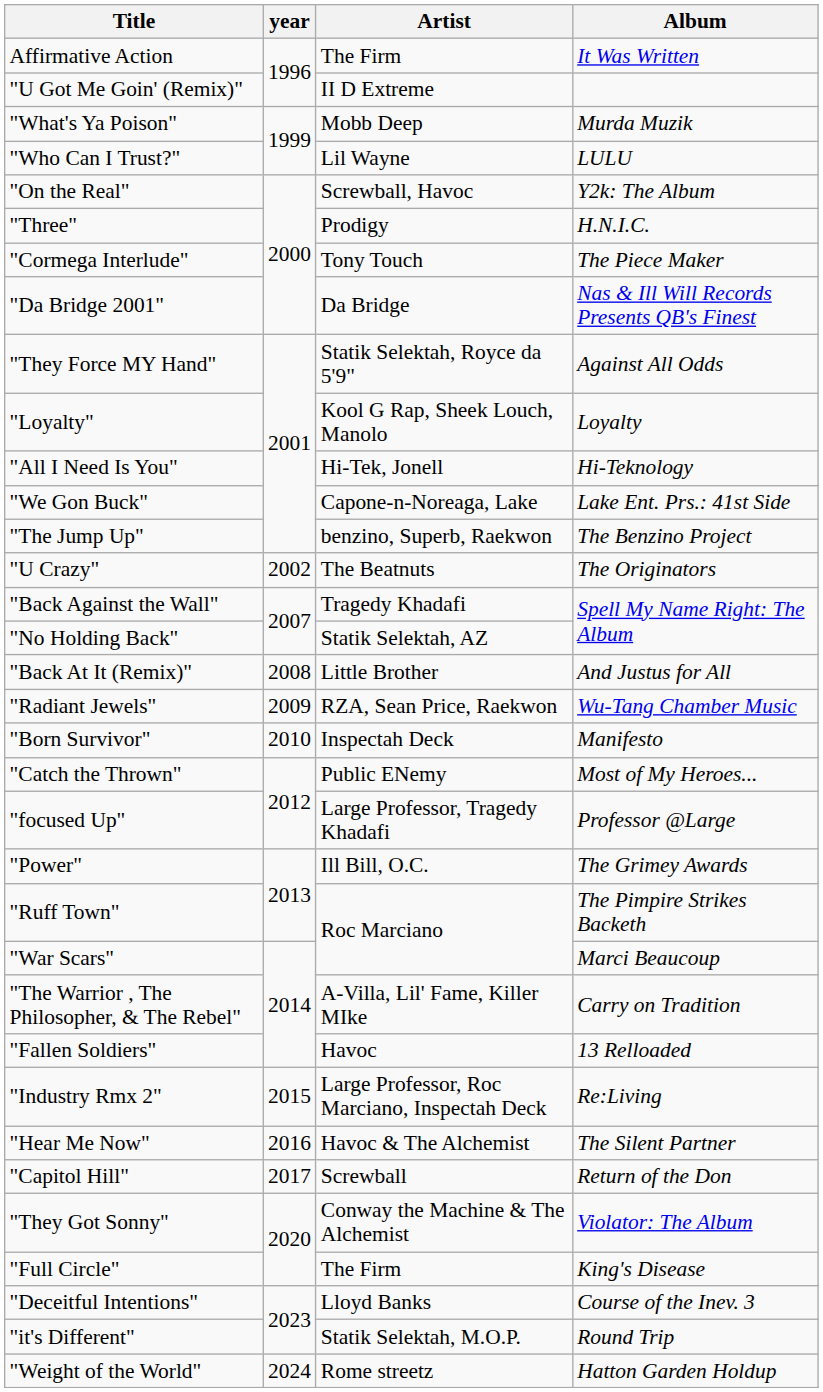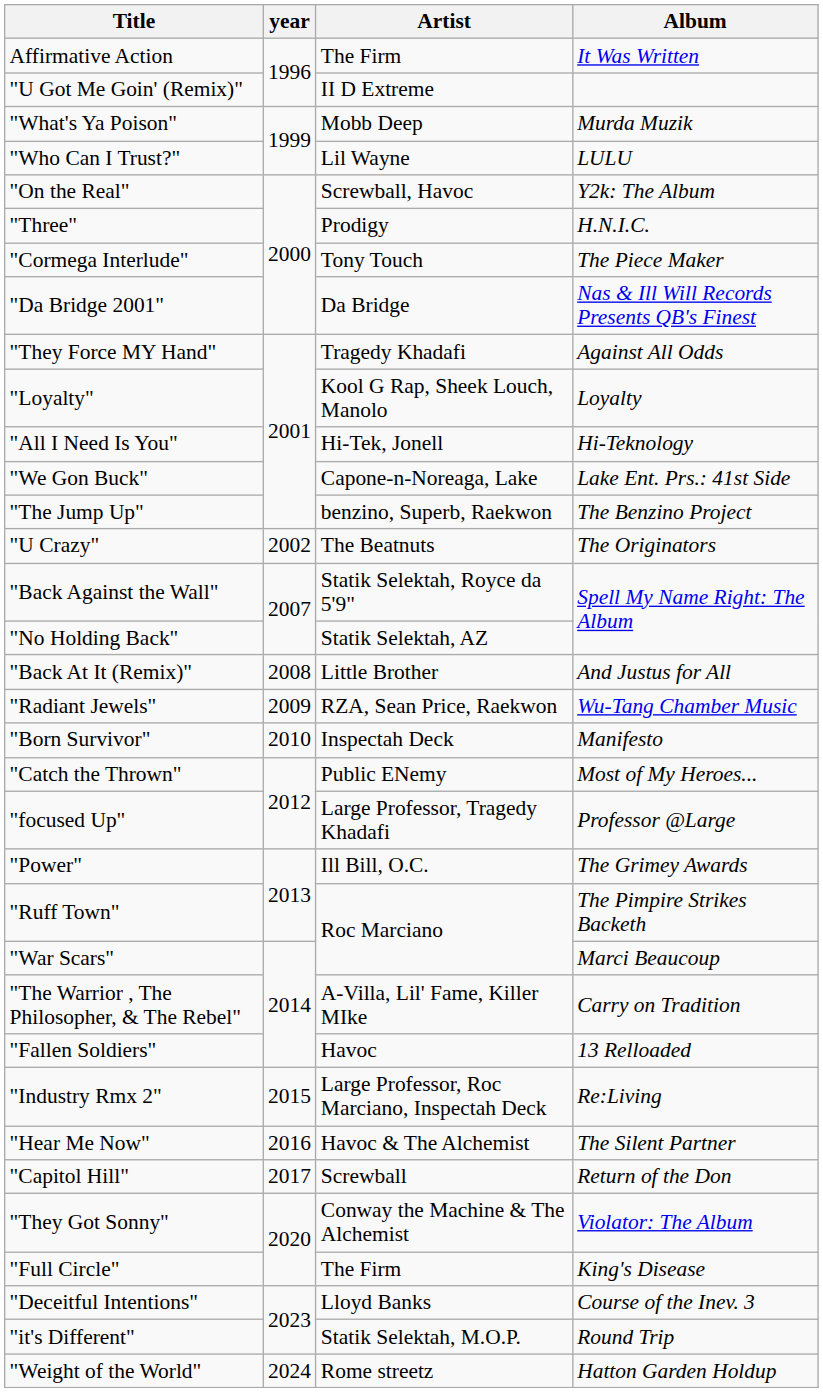 <table class="wikitable">
 <tr>
 <th>Title</th>
 <th>year</th>
 <th>Artist</th>
 <th>Album</th>
 </tr>
 <tr>
 <td>Affirmative Action</td>
 <td rowspan="2">1996</td>
 <td>The Firm</td>
 <td><a href='#'><em>It Was Written</em></a></td>
 </tr>
 <tr>
 <td>"U Got Me Goin' (Remix)"</td>
 <td>II D Extreme</td>
 <td></td>
 </tr>
 <tr>
 <td>"What's Ya Poison"</td>
 <td rowspan="2">1999</td>
 <td>Mobb Deep</td>
 <td><em>Murda Muzik</em></td>
 </tr>
 <tr>
 <td>"Who Can I Trust?"</td>
 <td>Lil Wayne</td>
 <td><em>LULU</em></td>
 </tr>
 <tr>
 <td>"On the Real"</td>
 <td rowspan="4">2000</td>
 <td>Screwball, Havoc</td>
 <td><em>Y2k: The Album</em></td>
 </tr>
 <tr>
 <td>"Three"</td>
 <td>Prodigy</td>
 <td><em>H.N.I.C.</em></td>
 </tr>
 <tr>
 <td>"Cormega Interlude"</td>
 <td>Tony Touch</td>
 <td><em>The Piece Maker</em></td>
 </tr>
 <tr>
 <td>"Da Bridge 2001"</td>
 <td>Da Bridge</td>
 <td><a href='#'><em>Nas & Ill Will Records Presents QB's Finest</em></a></td>
 </tr>
 <tr>
 <td>"They Force MY Hand"</td>
 <td rowspan="5">2001</td>
-<td>Statik Selektah, Royce da 5'9"</td>
+<td>Tragedy Khadafi</td>
 <td><em>Against All Odds</em></td>
 </tr>
 <tr>
 <td>"Loyalty"</td>
 <td>Kool G Rap, Sheek Louch, Manolo</td>
 <td><em>Loyalty</em></td>
 </tr>
 <tr>
 <td>"All I Need Is You"</td>
 <td>Hi-Tek, Jonell</td>
 <td><em>Hi-Teknology</em></td>
 </tr>
 <tr>
 <td>"We Gon Buck"</td>
 <td>Capone-n-Noreaga, Lake</td>
 <td><em>Lake Ent. Prs.: 41st Side</em></td>
 </tr>
 <tr>
 <td>"The Jump Up"</td>
 <td>benzino, Superb, Raekwon</td>
 <td><em>The Benzino Project</em></td>
 </tr>
 <tr>
 <td>"U Crazy"</td>
 <td>2002</td>
 <td>The Beatnuts</td>
 <td><em>The Originators</em></td>
 </tr>
 <tr>
 <td>"Back Against the Wall"</td>
 <td rowspan="2">2007</td>
-<td>Tragedy Khadafi</td>
+<td>Statik Selektah, Royce da 5'9"</td>
 <td rowspan="2"><a href='#'><em>Spell My Name Right: The Album</em></a></td>
 </tr>
 <tr>
 <td>"No Holding Back"</td>
 <td>Statik Selektah, AZ</td>
 </tr>
 <tr>
 <td>"Back At It (Remix)"</td>
 <td>2008</td>
 <td>Little Brother</td>
 <td><em>And Justus for All</em></td>
 </tr>
 <tr>
 <td>"Radiant Jewels"</td>
 <td>2009</td>
 <td>RZA, Sean Price, Raekwon</td>
 <td><a href='#'><em>Wu-Tang Chamber Music</em></a></td>
 </tr>
 <tr>
 <td>"Born Survivor"</td>
 <td>2010</td>
 <td>Inspectah Deck</td>
 <td><em>Manifesto</em></td>
 </tr>
 <tr>
 <td>"Catch the Thrown"</td>
 <td rowspan="2">2012</td>
 <td>Public ENemy</td>
 <td><em>Most of My Heroes...</em></td>
 </tr>
 <tr>
 <td>"focused Up"</td>
 <td>Large Professor, Tragedy Khadafi</td>
 <td><em>Professor @Large</em></td>
 </tr>
 <tr>
 <td>"Power"</td>
 <td rowspan="2">2013</td>
 <td>Ill Bill, O.C.</td>
 <td><em>The Grimey Awards</em></td>
 </tr>
 <tr>
 <td>"Ruff Town"</td>
 <td rowspan="2">Roc Marciano</td>
 <td><em>The Pimpire Strikes Backeth</em></td>
 </tr>
 <tr>
 <td>"War Scars"</td>
 <td rowspan="3">2014</td>
 <td><em>Marci Beaucoup</em></td>
 </tr>
 <tr>
 <td>"The Warrior , The Philosopher, & The Rebel"</td>
 <td>A-Villa, Lil' Fame, Killer MIke</td>
 <td><em>Carry on Tradition</em></td>
 </tr>
 <tr>
 <td>"Fallen Soldiers"</td>
 <td>Havoc</td>
 <td><em>13 Relloaded</em></td>
 </tr>
 <tr>
 <td>"Industry Rmx 2"</td>
 <td>2015</td>
 <td>Large Professor, Roc Marciano, Inspectah Deck</td>
 <td><em>Re:Living</em></td>
 </tr>
 <tr>
 <td>"Hear Me Now"</td>
 <td>2016</td>
 <td>Havoc & The Alchemist</td>
 <td><em>The Silent Partner</em></td>
 </tr>
 <tr>
 <td>"Capitol Hill"</td>
 <td>2017</td>
 <td>Screwball</td>
 <td><em>Return of the Don</em></td>
 </tr>
 <tr>
 <td>"They Got Sonny"</td>
 <td rowspan="2">2020</td>
 <td>Conway the Machine & The Alchemist</td>
 <td><a href='#'><em>Violator: The Album</em></a></td>
 </tr>
 <tr>
 <td>"Full Circle"</td>
 <td>The Firm</td>
 <td><em>King's Disease</em></td>
 </tr>
 <tr>
 <td>"Deceitful Intentions"</td>
 <td rowspan="2">2023</td>
 <td>Lloyd Banks</td>
 <td><em>Course of the Inev. 3</em></td>
 </tr>
 <tr>
 <td>"it's Different"</td>
 <td>Statik Selektah, M.O.P.</td>
 <td><em>Round Trip</em></td>
 </tr>
 <tr>
 <td>"Weight of the World"</td>
 <td>2024</td>
 <td>Rome streetz</td>
 <td><em>Hatton Garden Holdup</em></td>
 </tr>
 </table>
